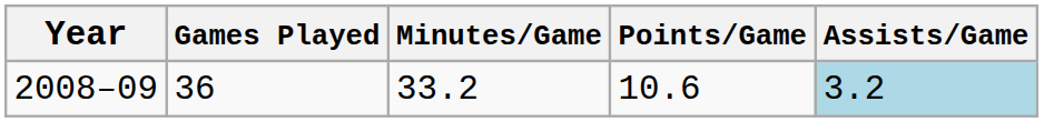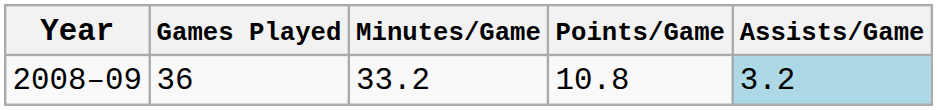 <table class="wikitable">
 <tr>
 <th>Year</th>
 <th><small>Games Played</small></th>
 <th><small>Minutes/Game</small></th>
 <th><small>Points/Game</small></th>
 <th><small>Assists/Game</small></th>
 </tr>
 <tr>
 <td>2008–09</td>
 <td>36</td>
 <td>33.2</td>
-<td>10.6</td>
+<td>10.8</td>
 <td style="background: lightblue;">3.2</td>
 </tr>
 </table>
